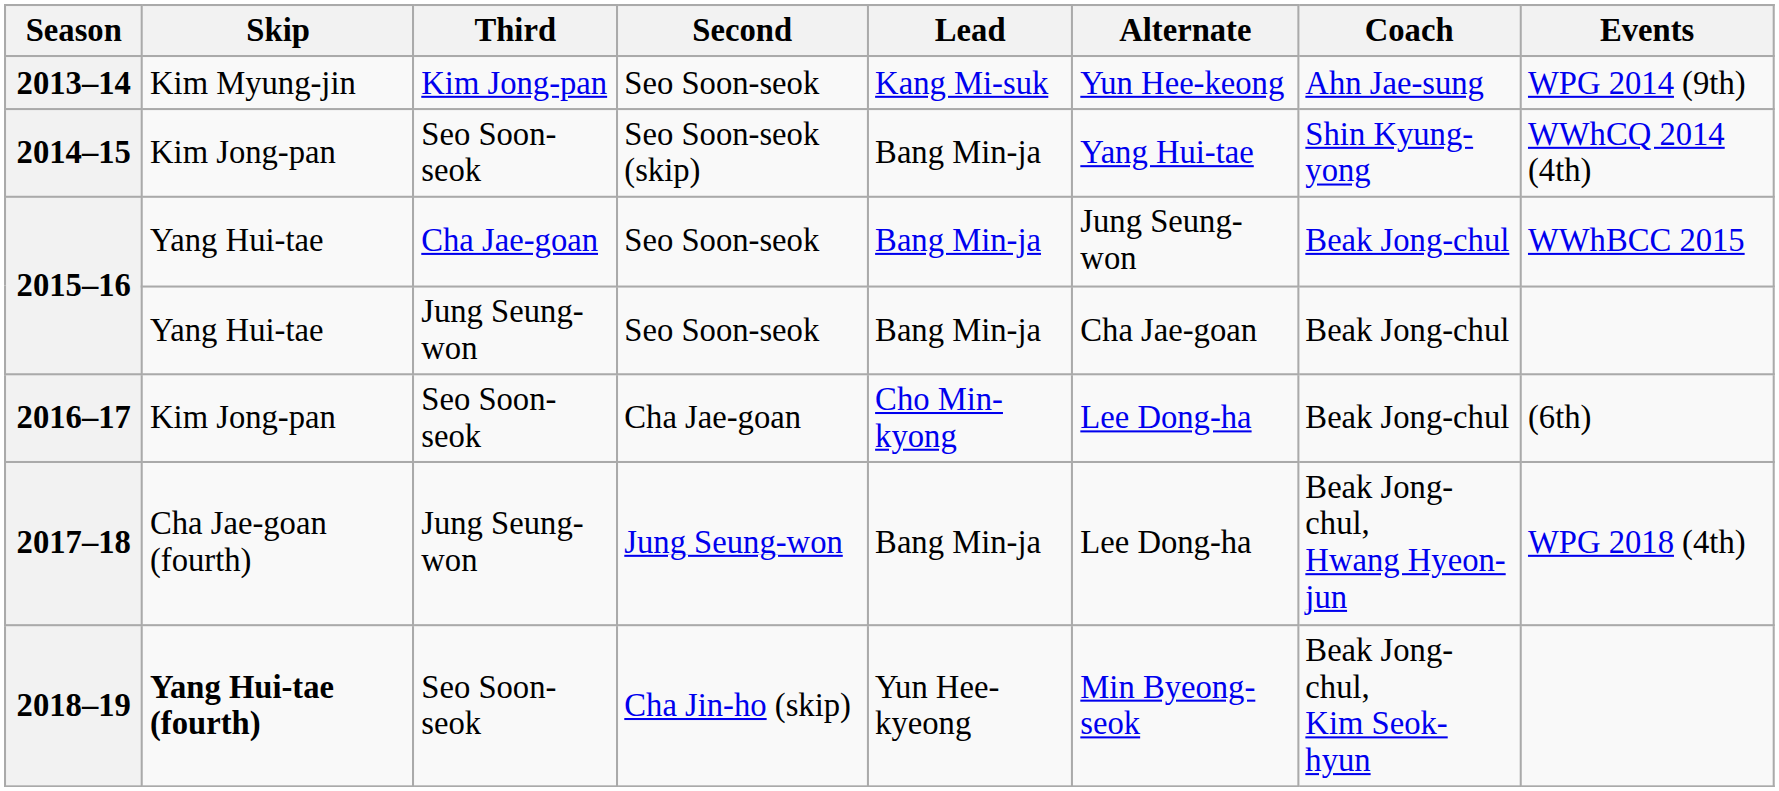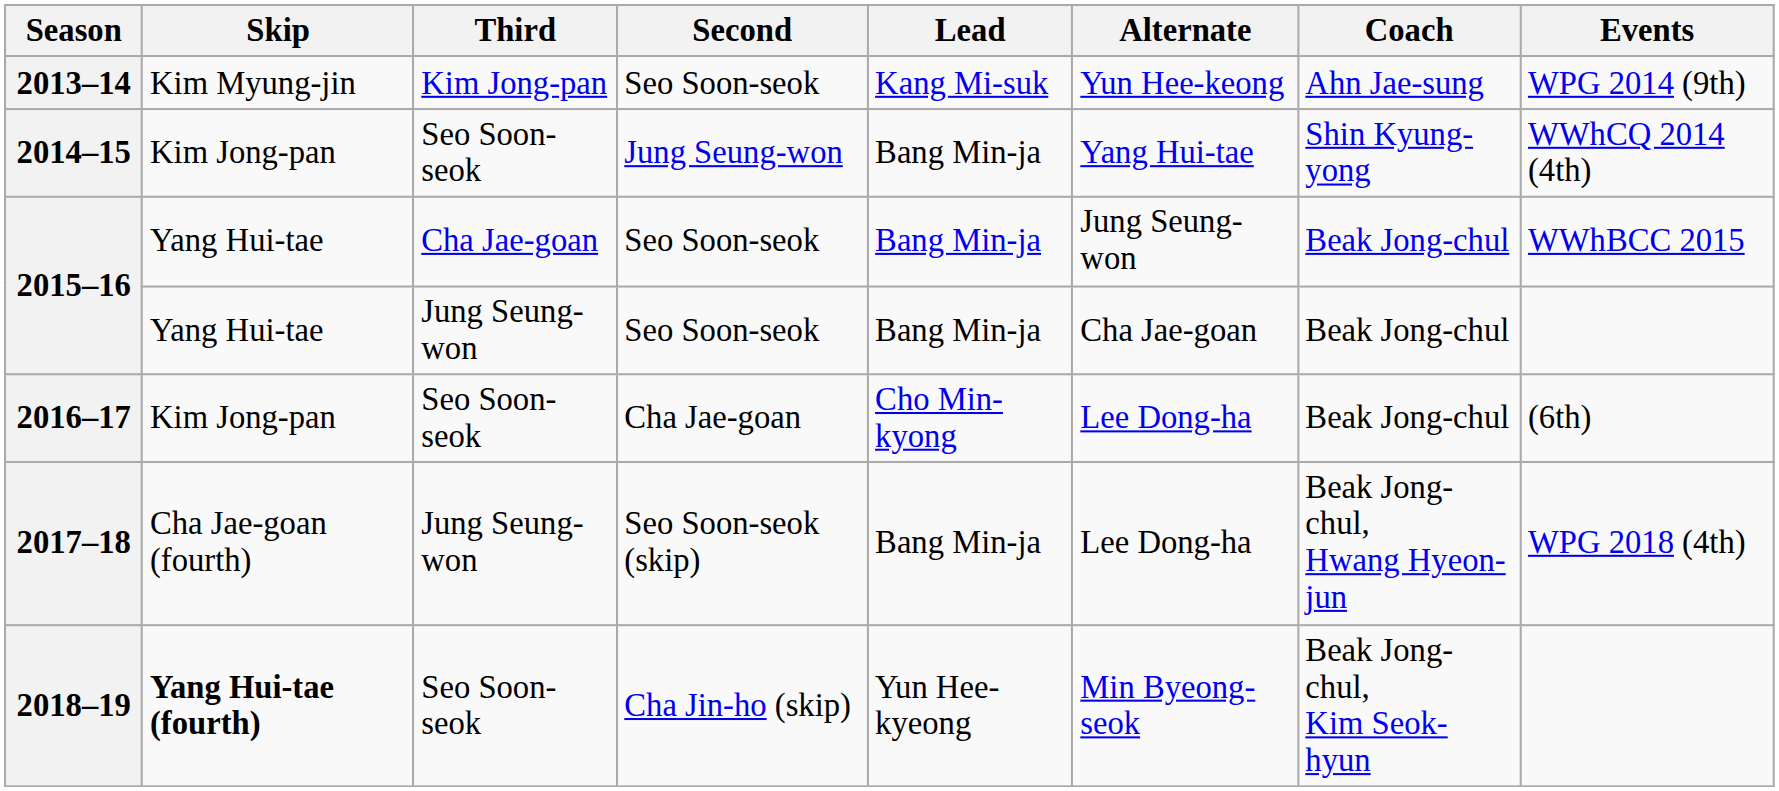 <table class="wikitable">
 <tr>
 <th scope="col" width=60>Season</th>
 <th scope="col">Skip</th>
 <th scope="col">Third</th>
 <th scope="col">Second</th>
 <th scope="col">Lead</th>
 <th scope="col">Alternate</th>
 <th scope="col">Coach</th>
 <th scope="col">Events</th>
 </tr>
 <tr>
 <th scope="row">2013–14</th>
 <td>Kim Myung-jin</td>
 <td><a href='#'>Kim Jong-pan</a></td>
 <td>Seo Soon-seok</td>
 <td><a href='#'>Kang Mi-suk</a></td>
 <td><a href='#'>Yun Hee-keong</a></td>
 <td><a href='#'>Ahn Jae-sung</a></td>
 <td><a href='#'>WPG 2014</a> (9th)</td>
 </tr>
 <tr>
 <th scope="row">2014–15</th>
 <td>Kim Jong-pan</td>
 <td>Seo Soon-seok</td>
-<td>Seo Soon-seok (skip)</td>
+<td><a href='#'>Jung Seung-won</a></td>
 <td>Bang Min-ja</td>
 <td><a href='#'>Yang Hui-tae</a></td>
 <td><a href='#'>Shin Kyung-yong</a></td>
 <td><a href='#'>WWhCQ 2014</a> (4th)</td>
 </tr>
 <tr>
 <th scope="row" rowspan=2>2015–16</th>
 <td>Yang Hui-tae</td>
 <td><a href='#'>Cha Jae-goan</a></td>
 <td>Seo Soon-seok</td>
 <td><a href='#'>Bang Min-ja</a></td>
 <td>Jung Seung-won</td>
 <td><a href='#'>Beak Jong-chul</a></td>
 <td><a href='#'>WWhBCC 2015</a> </td>
 </tr>
 <tr>
 <td>Yang Hui-tae</td>
 <td>Jung Seung-won</td>
 <td>Seo Soon-seok</td>
 <td>Bang Min-ja</td>
 <td>Cha Jae-goan</td>
 <td>Beak Jong-chul</td>
 <td> </td>
 </tr>
 <tr>
 <th scope="row">2016–17</th>
 <td>Kim Jong-pan</td>
 <td>Seo Soon-seok</td>
 <td>Cha Jae-goan</td>
 <td><a href='#'>Cho Min-kyong</a></td>
 <td><a href='#'>Lee Dong-ha</a></td>
 <td>Beak Jong-chul</td>
 <td> (6th)</td>
 </tr>
 <tr>
 <th scope="row">2017–18</th>
 <td>Cha Jae-goan (fourth)</td>
 <td>Jung Seung-won</td>
-<td><a href='#'>Jung Seung-won</a></td>
+<td>Seo Soon-seok (skip)</td>
 <td>Bang Min-ja</td>
 <td>Lee Dong-ha</td>
 <td>Beak Jong-chul,<br><a href='#'>Hwang Hyeon-jun</a></td>
 <td><a href='#'>WPG 2018</a> (4th)</td>
 </tr>
 <tr>
 <th scope="row">2018–19</th>
 <td><strong>Yang Hui-tae (fourth)</strong></td>
 <td>Seo Soon-seok</td>
 <td><a href='#'>Cha Jin-ho</a> (skip)</td>
 <td>Yun Hee-kyeong</td>
 <td><a href='#'>Min Byeong-seok</a></td>
 <td>Beak Jong-chul,<br><a href='#'>Kim Seok-hyun</a></td>
 <td> </td>
 </tr>
 </table>
